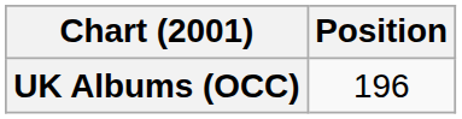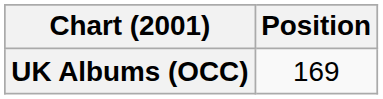 <table class="wikitable plainrowheaders" style="text-align:center">
 <tr>
 <th scope="col">Chart (2001)</th>
 <th scope="col">Position</th>
 </tr>
 <tr>
 <th scope="row">UK Albums (OCC)</th>
-<td>196</td>
+<td>169</td>
 </tr>
 </table>
